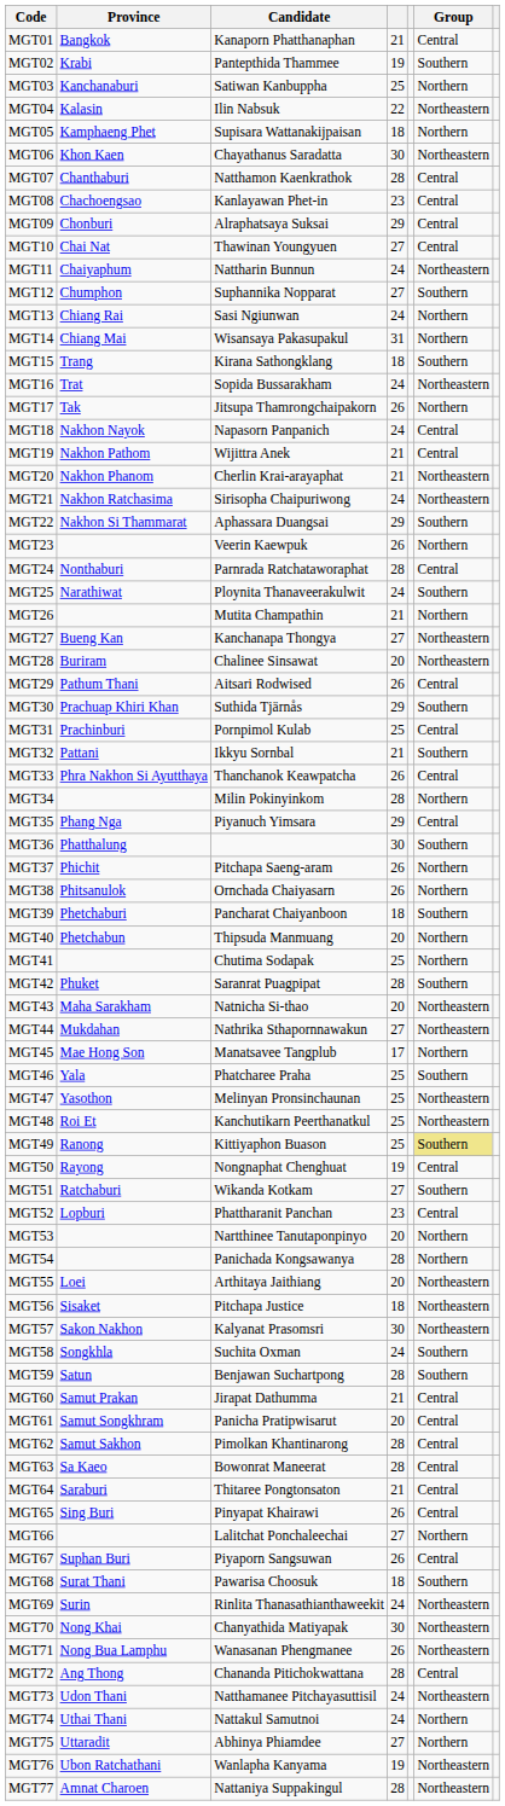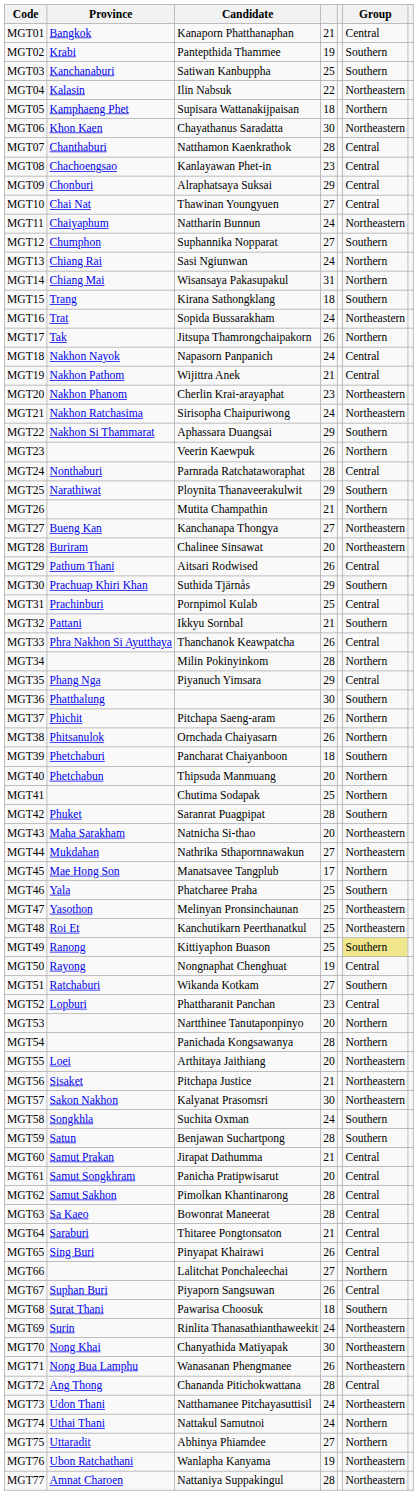 <table class="wikitable sortable defaultcenter col2left col2left col3left col6left sticky-header" style="font-size: 95%;">
 <tr>
 <th><span>Code</span></th>
 <th><span>Province</span></th>
 <th><span>Candidate</span></th>
 <th><span></span></th>
 <th><span></span></th>
 <th><span>Group</span></th>
 <th><span></span></th>
 </tr>
 <tr>
 <td>MGT01</td>
 <td><a href='#'>Bangkok</a></td>
 <td>Kanaporn Phatthanaphan</td>
 <td>21</td>
 <td></td>
 <td>Central</td>
 <td></td>
 </tr>
 <tr>
 <td>MGT02</td>
 <td><a href='#'>Krabi</a></td>
 <td>Pantepthida Thammee</td>
 <td>19</td>
 <td></td>
 <td>Southern</td>
 <td></td>
 </tr>
 <tr>
 <td>MGT03</td>
 <td><a href='#'>Kanchanaburi</a></td>
 <td>Satiwan Kanbuppha</td>
 <td>25</td>
 <td></td>
-<td>Northern</td>
+<td>Southern</td>
 <td></td>
 </tr>
 <tr>
 <td>MGT04</td>
 <td><a href='#'>Kalasin</a></td>
 <td>Ilin Nabsuk</td>
 <td>22</td>
 <td></td>
 <td>Northeastern</td>
 <td></td>
 </tr>
 <tr>
 <td>MGT05</td>
 <td><a href='#'>Kamphaeng Phet</a></td>
 <td>Supisara Wattanakijpaisan</td>
 <td>18</td>
 <td></td>
 <td>Northern</td>
 <td></td>
 </tr>
 <tr>
 <td>MGT06</td>
 <td><a href='#'>Khon Kaen</a></td>
 <td>Chayathanus Saradatta</td>
 <td>30</td>
 <td></td>
 <td>Northeastern</td>
 <td></td>
 </tr>
 <tr>
 <td>MGT07</td>
 <td><a href='#'>Chanthaburi</a></td>
 <td>Natthamon Kaenkrathok</td>
 <td>28</td>
 <td></td>
 <td>Central</td>
 <td></td>
 </tr>
 <tr>
 <td>MGT08</td>
 <td><a href='#'>Chachoengsao</a></td>
 <td>Kanlayawan Phet-in</td>
 <td>23</td>
 <td></td>
 <td>Central</td>
 <td></td>
 </tr>
 <tr>
 <td>MGT09</td>
 <td><a href='#'>Chonburi</a></td>
 <td>Alraphatsaya Suksai</td>
 <td>29</td>
 <td></td>
 <td>Central</td>
 <td></td>
 </tr>
 <tr>
 <td>MGT10</td>
 <td><a href='#'>Chai Nat</a></td>
 <td>Thawinan Youngyuen</td>
 <td>27</td>
 <td></td>
 <td>Central</td>
 <td></td>
 </tr>
 <tr>
 <td>MGT11</td>
 <td><a href='#'>Chaiyaphum</a></td>
 <td>Nattharin Bunnun</td>
 <td>24</td>
 <td></td>
 <td>Northeastern</td>
 <td></td>
 </tr>
 <tr>
 <td>MGT12</td>
 <td><a href='#'>Chumphon</a></td>
 <td>Suphannika Nopparat</td>
 <td>27</td>
 <td></td>
 <td>Southern</td>
 <td></td>
 </tr>
 <tr>
 <td>MGT13</td>
 <td><a href='#'>Chiang Rai</a></td>
 <td>Sasi Ngiunwan</td>
 <td>24</td>
 <td></td>
 <td>Northern</td>
 <td></td>
 </tr>
 <tr>
 <td>MGT14</td>
 <td><a href='#'>Chiang Mai</a></td>
 <td>Wisansaya Pakasupakul</td>
 <td>31</td>
 <td></td>
 <td>Northern</td>
 <td></td>
 </tr>
 <tr>
 <td>MGT15</td>
 <td><a href='#'>Trang</a></td>
 <td>Kirana Sathongklang</td>
 <td>18</td>
 <td></td>
 <td>Southern</td>
 <td></td>
 </tr>
 <tr>
 <td>MGT16</td>
 <td><a href='#'>Trat</a></td>
 <td>Sopida Bussarakham</td>
 <td>24</td>
 <td></td>
 <td>Northeastern</td>
 <td></td>
 </tr>
 <tr>
 <td>MGT17</td>
 <td><a href='#'>Tak</a></td>
 <td>Jitsupa Thamrongchaipakorn</td>
 <td>26</td>
 <td></td>
 <td>Northern</td>
 <td></td>
 </tr>
 <tr>
 <td>MGT18</td>
 <td><a href='#'>Nakhon Nayok</a></td>
 <td>Napasorn Panpanich</td>
 <td>24</td>
 <td></td>
 <td>Central</td>
 <td></td>
 </tr>
 <tr>
 <td>MGT19</td>
 <td><a href='#'>Nakhon Pathom</a></td>
 <td>Wijittra Anek</td>
 <td>21</td>
 <td></td>
 <td>Central</td>
 <td></td>
 </tr>
 <tr>
 <td>MGT20</td>
 <td><a href='#'>Nakhon Phanom</a></td>
 <td>Cherlin Krai-arayaphat</td>
-<td>21</td>
+<td>23</td>
 <td></td>
 <td>Northeastern</td>
 <td></td>
 </tr>
 <tr>
 <td>MGT21</td>
 <td><a href='#'>Nakhon Ratchasima</a></td>
 <td>Sirisopha Chaipuriwong</td>
 <td>24</td>
 <td></td>
 <td>Northeastern</td>
 <td></td>
 </tr>
 <tr>
 <td>MGT22</td>
 <td><a href='#'>Nakhon Si Thammarat</a></td>
 <td>Aphassara Duangsai</td>
 <td>29</td>
 <td></td>
 <td>Southern</td>
 <td></td>
 </tr>
 <tr>
 <td>MGT23</td>
 <td></td>
 <td>Veerin Kaewpuk</td>
 <td>26</td>
 <td></td>
 <td>Northern</td>
 <td></td>
 </tr>
 <tr>
 <td>MGT24</td>
 <td><a href='#'>Nonthaburi</a></td>
 <td>Parnrada Ratchataworaphat</td>
 <td>28</td>
 <td></td>
 <td>Central</td>
 <td></td>
 </tr>
 <tr>
 <td>MGT25</td>
 <td><a href='#'>Narathiwat</a></td>
 <td>Ploynita Thanaveerakulwit</td>
-<td>24</td>
+<td>29</td>
 <td></td>
 <td>Southern</td>
 <td></td>
 </tr>
 <tr>
 <td>MGT26</td>
 <td></td>
 <td>Mutita Champathin</td>
 <td>21</td>
 <td></td>
 <td>Northern</td>
 <td></td>
 </tr>
 <tr>
 <td>MGT27</td>
 <td><a href='#'>Bueng Kan</a></td>
 <td>Kanchanapa Thongya</td>
 <td>27</td>
 <td></td>
 <td>Northeastern</td>
 <td></td>
 </tr>
 <tr>
 <td>MGT28</td>
 <td><a href='#'>Buriram</a></td>
 <td>Chalinee Sinsawat</td>
 <td>20</td>
 <td></td>
 <td>Northeastern</td>
 <td></td>
 </tr>
 <tr>
 <td>MGT29</td>
 <td><a href='#'>Pathum Thani</a></td>
 <td>Aitsari Rodwised</td>
 <td>26</td>
 <td></td>
 <td>Central</td>
 <td></td>
 </tr>
 <tr>
 <td>MGT30</td>
 <td><a href='#'>Prachuap Khiri Khan</a></td>
 <td>Suthida Tjärnås</td>
 <td>29</td>
 <td></td>
 <td>Southern</td>
 <td></td>
 </tr>
 <tr>
 <td>MGT31</td>
 <td><a href='#'>Prachinburi</a></td>
 <td>Pornpimol Kulab</td>
 <td>25</td>
 <td></td>
 <td>Central</td>
 <td></td>
 </tr>
 <tr>
 <td>MGT32</td>
 <td><a href='#'>Pattani</a></td>
 <td>Ikkyu Sornbal</td>
 <td>21</td>
 <td></td>
 <td>Southern</td>
 <td></td>
 </tr>
 <tr>
 <td>MGT33</td>
 <td><a href='#'>Phra Nakhon Si Ayutthaya</a></td>
 <td>Thanchanok Keawpatcha</td>
 <td>26</td>
 <td></td>
 <td>Central</td>
 <td></td>
 </tr>
 <tr>
 <td>MGT34</td>
 <td></td>
 <td>Milin Pokinyinkom</td>
 <td>28</td>
 <td></td>
 <td>Northern</td>
 <td></td>
 </tr>
 <tr>
 <td>MGT35</td>
 <td><a href='#'>Phang Nga</a></td>
 <td>Piyanuch Yimsara</td>
 <td>29</td>
 <td></td>
 <td>Central</td>
 <td></td>
 </tr>
 <tr>
 <td>MGT36</td>
 <td><a href='#'>Phatthalung</a></td>
 <td></td>
 <td>30</td>
 <td></td>
 <td>Southern</td>
 <td></td>
 </tr>
 <tr>
 <td>MGT37</td>
 <td><a href='#'>Phichit</a></td>
 <td>Pitchapa Saeng-aram</td>
 <td>26</td>
 <td></td>
 <td>Northern</td>
 <td></td>
 </tr>
 <tr>
 <td>MGT38</td>
 <td><a href='#'>Phitsanulok</a></td>
 <td>Ornchada Chaiyasarn</td>
 <td>26</td>
 <td></td>
 <td>Northern</td>
 <td></td>
 </tr>
 <tr>
 <td>MGT39</td>
 <td><a href='#'>Phetchaburi</a></td>
 <td>Pancharat Chaiyanboon</td>
 <td>18</td>
 <td></td>
 <td>Southern</td>
 <td></td>
 </tr>
 <tr>
 <td>MGT40</td>
 <td><a href='#'>Phetchabun</a></td>
 <td>Thipsuda Manmuang</td>
 <td>20</td>
 <td></td>
 <td>Northern</td>
 <td></td>
 </tr>
 <tr>
 <td>MGT41</td>
 <td></td>
 <td>Chutima Sodapak</td>
 <td>25</td>
 <td></td>
 <td>Northern</td>
 <td></td>
 </tr>
 <tr>
 <td>MGT42</td>
 <td><a href='#'>Phuket</a></td>
 <td>Saranrat Puagpipat</td>
 <td>28</td>
 <td></td>
 <td>Southern</td>
 <td></td>
 </tr>
 <tr>
 <td>MGT43</td>
 <td><a href='#'>Maha Sarakham</a></td>
 <td>Natnicha Si-thao</td>
 <td>20</td>
 <td></td>
 <td>Northeastern</td>
 <td></td>
 </tr>
 <tr>
 <td>MGT44</td>
 <td><a href='#'>Mukdahan</a></td>
 <td>Nathrika Sthapornnawakun</td>
 <td>27</td>
 <td></td>
 <td>Northeastern</td>
 <td></td>
 </tr>
 <tr>
 <td>MGT45</td>
 <td><a href='#'>Mae Hong Son</a></td>
 <td>Manatsavee Tangplub</td>
 <td>17</td>
 <td></td>
 <td>Northern</td>
 <td></td>
 </tr>
 <tr>
 <td>MGT46</td>
 <td><a href='#'>Yala</a></td>
 <td>Phatcharee Praha</td>
 <td>25</td>
 <td></td>
 <td>Southern</td>
 <td></td>
 </tr>
 <tr>
 <td>MGT47</td>
 <td><a href='#'>Yasothon</a></td>
 <td>Melinyan Pronsinchaunan</td>
 <td>25</td>
 <td></td>
 <td>Northeastern</td>
 <td></td>
 </tr>
 <tr>
 <td>MGT48</td>
 <td><a href='#'>Roi Et</a></td>
 <td>Kanchutikarn Peerthanatkul</td>
 <td>25</td>
 <td></td>
 <td>Northeastern</td>
 <td></td>
 </tr>
 <tr>
 <td>MGT49</td>
 <td><a href='#'>Ranong</a></td>
 <td>Kittiyaphon Buason</td>
 <td>25</td>
 <td></td>
 <td style="background: khaki;">Southern</td>
 <td></td>
 </tr>
 <tr>
 <td>MGT50</td>
 <td><a href='#'>Rayong</a></td>
 <td>Nongnaphat Chenghuat</td>
 <td>19</td>
 <td></td>
 <td>Central</td>
 <td></td>
 </tr>
 <tr>
 <td>MGT51</td>
 <td><a href='#'>Ratchaburi</a></td>
 <td>Wikanda Kotkam</td>
 <td>27</td>
 <td></td>
 <td>Southern</td>
 <td></td>
 </tr>
 <tr>
 <td>MGT52</td>
 <td><a href='#'>Lopburi</a></td>
 <td>Phattharanit Panchan</td>
 <td>23</td>
 <td></td>
 <td>Central</td>
 <td></td>
 </tr>
 <tr>
 <td>MGT53</td>
 <td></td>
 <td>Nartthinee Tanutaponpinyo</td>
 <td>20</td>
 <td></td>
 <td>Northern</td>
 <td></td>
 </tr>
 <tr>
 <td>MGT54</td>
 <td></td>
 <td>Panichada Kongsawanya</td>
 <td>28</td>
 <td></td>
 <td>Northern</td>
 <td></td>
 </tr>
 <tr>
 <td>MGT55</td>
 <td><a href='#'>Loei</a></td>
 <td>Arthitaya Jaithiang</td>
 <td>20</td>
 <td></td>
 <td>Northeastern</td>
 <td></td>
 </tr>
 <tr>
 <td>MGT56</td>
 <td><a href='#'>Sisaket</a></td>
 <td>Pitchapa Justice</td>
-<td>18</td>
+<td>21</td>
 <td></td>
 <td>Northeastern</td>
 <td></td>
 </tr>
 <tr>
 <td>MGT57</td>
 <td><a href='#'>Sakon Nakhon</a></td>
 <td>Kalyanat Prasomsri</td>
 <td>30</td>
 <td></td>
 <td>Northeastern</td>
 <td></td>
 </tr>
 <tr>
 <td>MGT58</td>
 <td><a href='#'>Songkhla</a></td>
 <td>Suchita Oxman</td>
 <td>24</td>
 <td></td>
 <td>Southern</td>
 <td></td>
 </tr>
 <tr>
 <td>MGT59</td>
 <td><a href='#'>Satun</a></td>
 <td>Benjawan Suchartpong</td>
 <td>28</td>
 <td></td>
 <td>Southern</td>
 <td></td>
 </tr>
 <tr>
 <td>MGT60</td>
 <td><a href='#'>Samut Prakan</a></td>
 <td>Jirapat Dathumma</td>
 <td>21</td>
 <td></td>
 <td>Central</td>
 <td></td>
 </tr>
 <tr>
 <td>MGT61</td>
 <td><a href='#'>Samut Songkhram</a></td>
 <td>Panicha Pratipwisarut</td>
 <td>20</td>
 <td></td>
 <td>Central</td>
 <td></td>
 </tr>
 <tr>
 <td>MGT62</td>
 <td><a href='#'>Samut Sakhon</a></td>
 <td>Pimolkan Khantinarong</td>
 <td>28</td>
 <td></td>
 <td>Central</td>
 <td></td>
 </tr>
 <tr>
 <td>MGT63</td>
 <td><a href='#'>Sa Kaeo</a></td>
 <td>Bowonrat Maneerat</td>
 <td>28</td>
 <td></td>
 <td>Central</td>
 <td></td>
 </tr>
 <tr>
 <td>MGT64</td>
 <td><a href='#'>Saraburi</a></td>
 <td>Thitaree Pongtonsaton</td>
 <td>21</td>
 <td></td>
 <td>Central</td>
 <td></td>
 </tr>
 <tr>
 <td>MGT65</td>
 <td><a href='#'>Sing Buri</a></td>
 <td>Pinyapat Khairawi</td>
 <td>26</td>
 <td></td>
 <td>Central</td>
 <td></td>
 </tr>
 <tr>
 <td>MGT66</td>
 <td></td>
 <td>Lalitchat Ponchaleechai</td>
 <td>27</td>
 <td></td>
 <td>Northern</td>
 <td></td>
 </tr>
 <tr>
 <td>MGT67</td>
 <td><a href='#'>Suphan Buri</a></td>
 <td>Piyaporn Sangsuwan</td>
 <td>26</td>
 <td></td>
 <td>Central</td>
 <td></td>
 </tr>
 <tr>
 <td>MGT68</td>
 <td><a href='#'>Surat Thani</a></td>
 <td>Pawarisa Choosuk</td>
 <td>18</td>
 <td></td>
 <td>Southern</td>
 <td></td>
 </tr>
 <tr>
 <td>MGT69</td>
 <td><a href='#'>Surin</a></td>
 <td>Rinlita Thanasathianthaweekit</td>
 <td>24</td>
 <td></td>
 <td>Northeastern</td>
 <td></td>
 </tr>
 <tr>
 <td>MGT70</td>
 <td><a href='#'>Nong Khai</a></td>
 <td>Chanyathida Matiyapak</td>
 <td>30</td>
 <td></td>
 <td>Northeastern</td>
 <td></td>
 </tr>
 <tr>
 <td>MGT71</td>
 <td><a href='#'>Nong Bua Lamphu</a></td>
 <td>Wanasanan Phengmanee</td>
 <td>26</td>
 <td></td>
 <td>Northeastern</td>
 <td></td>
 </tr>
 <tr>
 <td>MGT72</td>
 <td><a href='#'>Ang Thong</a></td>
 <td>Chananda Pitichokwattana</td>
 <td>28</td>
 <td></td>
 <td>Central</td>
 <td></td>
 </tr>
 <tr>
 <td>MGT73</td>
 <td><a href='#'>Udon Thani</a></td>
 <td>Natthamanee Pitchayasuttisil</td>
 <td>24</td>
 <td></td>
 <td>Northeastern</td>
 <td></td>
 </tr>
 <tr>
 <td>MGT74</td>
 <td><a href='#'>Uthai Thani</a></td>
 <td>Nattakul Samutnoi</td>
 <td>24</td>
 <td></td>
 <td>Northern</td>
 <td></td>
 </tr>
 <tr>
 <td>MGT75</td>
 <td><a href='#'>Uttaradit</a></td>
 <td>Abhinya Phiamdee</td>
 <td>27</td>
 <td></td>
 <td>Northern</td>
 <td></td>
 </tr>
 <tr>
 <td>MGT76</td>
 <td><a href='#'>Ubon Ratchathani</a></td>
 <td>Wanlapha Kanyama</td>
 <td>19</td>
 <td></td>
 <td>Northeastern</td>
 <td></td>
 </tr>
 <tr>
 <td>MGT77</td>
 <td><a href='#'>Amnat Charoen</a></td>
 <td>Nattaniya Suppakingul</td>
 <td>28</td>
 <td></td>
 <td>Northeastern</td>
 <td></td>
 </tr>
 </table>
